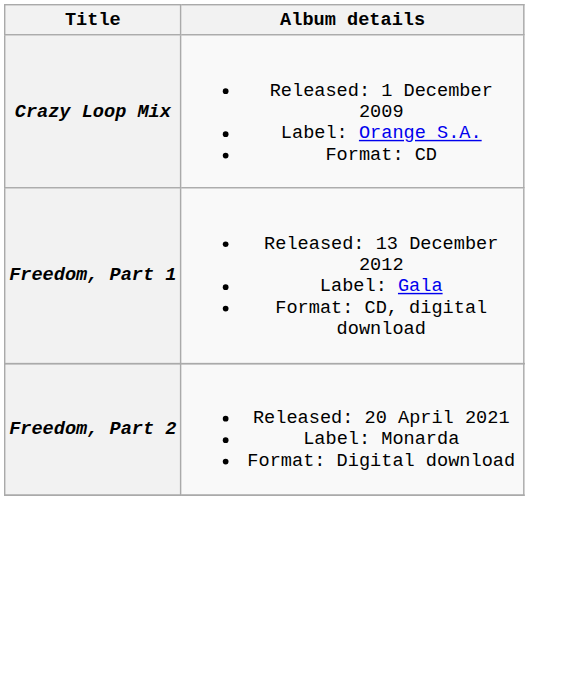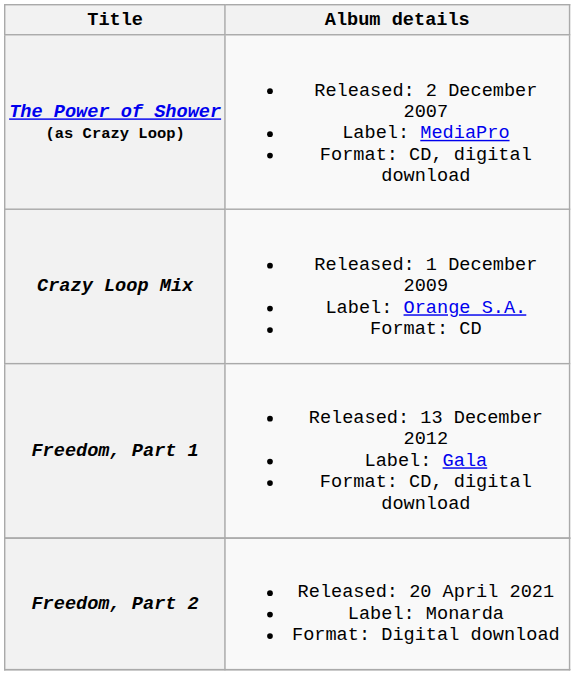 <table class="wikitable plainrowheaders" style="text-align:center;">
 <tr>
 <th scope="col">Title</th>
 <th scope="col" style="width:18em;">Album details</th>
+</tr>
+<tr>
+<th scope="row"><em><a href='#'>The Power of Shower</a></em><br><small>(as Crazy Loop)</small></th>
+<td><br><ul><li>Released: 2 December 2007</li><li>Label: <a href='#'>MediaPro</a></li><li>Format: CD, digital download</li></ul></td>
 </tr>
 <tr>
 <th scope="row"><em>Crazy Loop Mix</em></th>
 <td><br><ul><li>Released: 1 December 2009</li><li>Label: <a href='#'>Orange S.A.</a></li><li>Format: CD</li></ul></td>
 </tr>
 <tr>
 <th scope="row"><em>Freedom, Part 1</em></th>
 <td><br><ul><li>Released: 13 December 2012</li><li>Label: <a href='#'>Gala</a></li><li>Format: CD, digital download</li></ul></td>
 </tr>
 <tr>
 </tr>
 <tr>
 <th scope="row"><em>Freedom, Part 2</em></th>
 <td><br><ul><li>Released: 20 April 2021</li><li>Label: Monarda</li><li>Format: Digital download</li></ul></td>
 </tr>
 <tr>
 </tr>
 </table>
